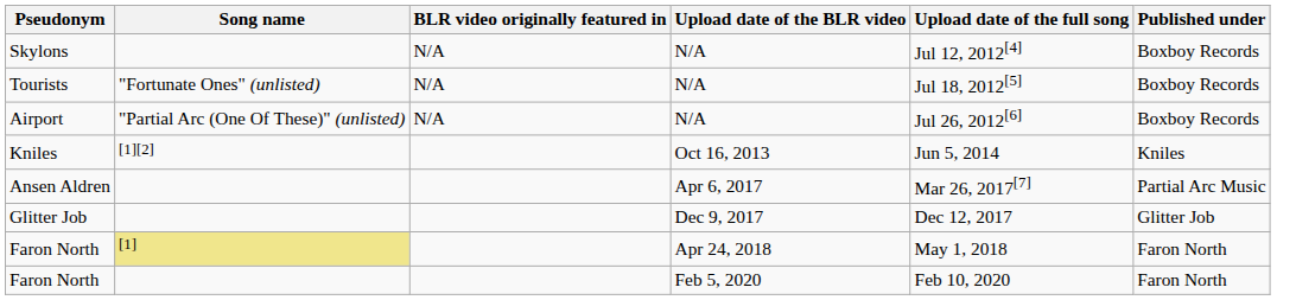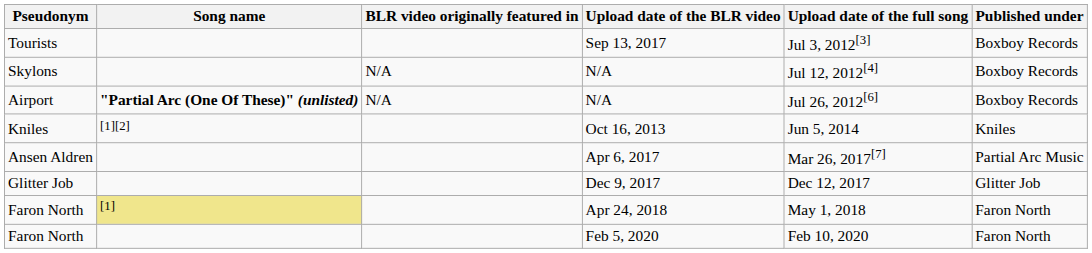 <table class="wikitable">
 <tr>
 <th>Pseudonym</th>
 <th>Song name</th>
 <th>BLR video originally featured in</th>
 <th>Upload date of the BLR video</th>
 <th>Upload date of the full song</th>
 <th>Published under</th>
 </tr>
 <tr>
+<td>Tourists</td>
+<td></td>
+<td></td>
+<td>Sep 13, 2017</td>
+<td>Jul 3, 2012<sup>[3]</sup></td>
+<td>Boxboy Records</td>
+</tr>
+<tr>
 <td>Skylons</td>
 <td></td>
 <td>N/A</td>
 <td>N/A</td>
 <td>Jul 12, 2012<sup>[4]</sup></td>
 <td>Boxboy Records</td>
 </tr>
 <tr>
-<td>Tourists</td>
-<td>"Fortunate Ones" <em>(unlisted)</em></td>
-<td>N/A</td>
-<td>N/A</td>
-<td>Jul 18, 2012<sup>[5]</sup></td>
-<td>Boxboy Records</td>
-</tr>
-<tr>
 <td>Airport</td>
-<td>"Partial Arc (One Of These)" <em>(unlisted)</em></td>
+<td><strong>"Partial Arc (One Of These)" <em>(unlisted)</em></strong></td>
 <td>N/A</td>
 <td>N/A</td>
 <td>Jul 26, 2012<sup>[6]</sup></td>
 <td>Boxboy Records</td>
 </tr>
 <tr>
 <td>Kniles</td>
 <td><sup>[1][2]</sup></td>
 <td></td>
 <td>Oct 16, 2013</td>
 <td>Jun 5, 2014</td>
 <td>Kniles</td>
 </tr>
 <tr>
 <td>Ansen Aldren</td>
 <td></td>
 <td></td>
 <td>Apr 6, 2017</td>
 <td>Mar 26, 2017<sup>[7]</sup></td>
 <td>Partial Arc Music</td>
 </tr>
 <tr>
 <td>Glitter Job</td>
 <td></td>
 <td></td>
 <td>Dec 9, 2017</td>
 <td>Dec 12, 2017</td>
 <td>Glitter Job</td>
 </tr>
 <tr>
 <td>Faron North</td>
 <td style="background: khaki;"><sup>[1]</sup></td>
 <td></td>
 <td>Apr 24, 2018</td>
 <td>May 1, 2018</td>
 <td>Faron North</td>
 </tr>
 <tr>
 <td>Faron North</td>
 <td></td>
 <td></td>
 <td>Feb 5, 2020</td>
 <td>Feb 10, 2020</td>
 <td>Faron North</td>
 </tr>
 </table>
